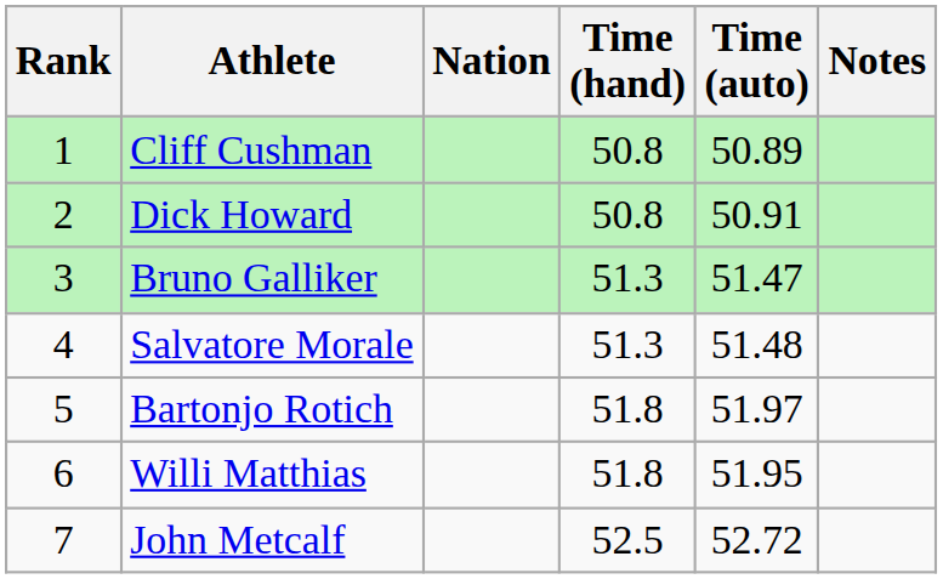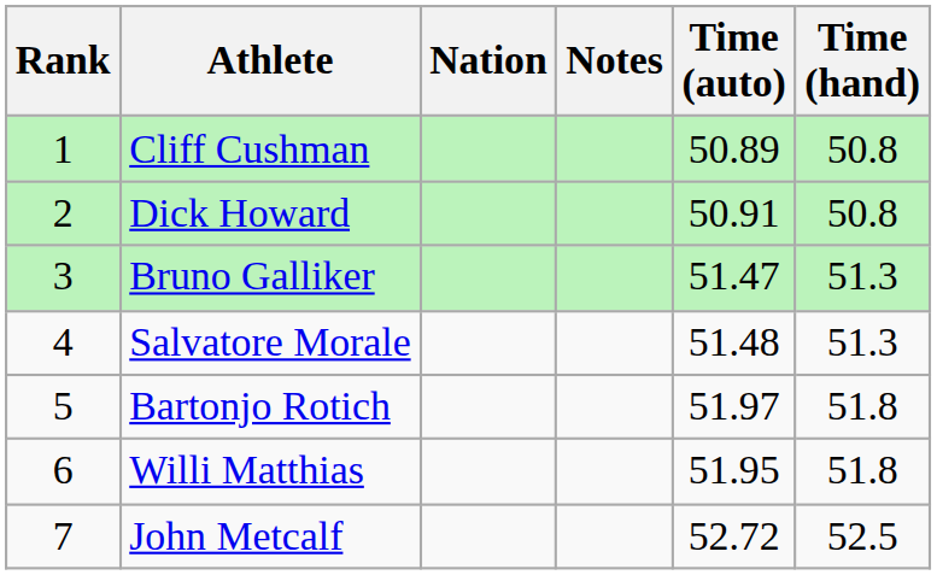 <table class="wikitable sortable" style="text-align:center">
 <tr>
 <th>Rank</th>
 <th>Athlete</th>
 <th>Nation</th>
+<th>Notes</th>
+<th>Time<br>(auto)</th>
 <th>Time<br>(hand)</th>
-<th>Time<br>(auto)</th>
-<th>Notes</th>
 </tr>
 <tr bgcolor=bbf3bb>
 <td>1</td>
 <td align=left><a href='#'>Cliff Cushman</a></td>
 <td align=left></td>
+<td></td>
+<td>50.89</td>
 <td>50.8</td>
-<td>50.89</td>
-<td></td>
 </tr>
 <tr bgcolor=bbf3bb>
 <td>2</td>
 <td align=left><a href='#'>Dick Howard</a></td>
 <td align=left></td>
+<td></td>
+<td>50.91</td>
 <td>50.8</td>
-<td>50.91</td>
-<td></td>
 </tr>
 <tr bgcolor=bbf3bb>
 <td>3</td>
 <td align=left><a href='#'>Bruno Galliker</a></td>
 <td align=left></td>
+<td></td>
+<td>51.47</td>
 <td>51.3</td>
-<td>51.47</td>
-<td></td>
 </tr>
 <tr>
 <td>4</td>
 <td align=left><a href='#'>Salvatore Morale</a></td>
 <td align=left></td>
+<td></td>
+<td>51.48</td>
 <td>51.3</td>
-<td>51.48</td>
-<td></td>
 </tr>
 <tr>
 <td>5</td>
 <td align=left><a href='#'>Bartonjo Rotich</a></td>
 <td align=left></td>
+<td></td>
+<td>51.97</td>
 <td>51.8</td>
-<td>51.97</td>
-<td></td>
 </tr>
 <tr>
 <td>6</td>
 <td align=left><a href='#'>Willi Matthias</a></td>
 <td align=left></td>
+<td></td>
+<td>51.95</td>
 <td>51.8</td>
-<td>51.95</td>
-<td></td>
 </tr>
 <tr>
 <td>7</td>
 <td align=left><a href='#'>John Metcalf</a></td>
 <td align=left></td>
+<td></td>
+<td>52.72</td>
 <td>52.5</td>
-<td>52.72</td>
-<td></td>
 </tr>
 </table>
